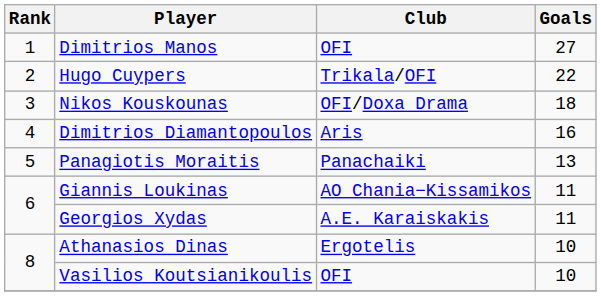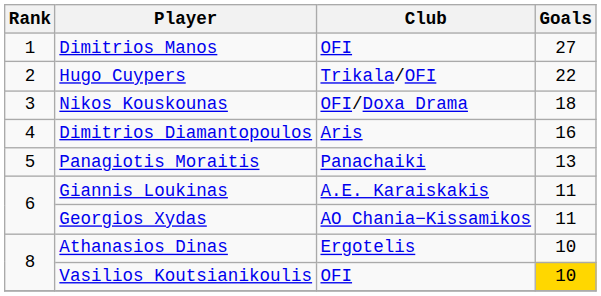 <table class="wikitable" style="text-align:center">
 <tr>
 <th>Rank</th>
 <th>Player</th>
 <th>Club</th>
 <th>Goals</th>
 </tr>
 <tr>
 <td>1</td>
 <td align="left"> <a href='#'>Dimitrios Manos</a></td>
 <td align="left"><a href='#'>OFI</a></td>
 <td>27</td>
 </tr>
 <tr>
 <td>2</td>
 <td align="left"> <a href='#'>Hugo Cuypers</a></td>
 <td align="left"><a href='#'>Trikala</a>/<a href='#'>OFI</a></td>
 <td>22</td>
 </tr>
 <tr>
 <td>3</td>
 <td align="left"> <a href='#'>Nikos Kouskounas</a></td>
 <td align="left"><a href='#'>OFI</a>/<a href='#'>Doxa Drama</a></td>
 <td>18</td>
 </tr>
 <tr>
 <td>4</td>
 <td align="left"> <a href='#'>Dimitrios Diamantopoulos</a></td>
 <td align="left"><a href='#'>Aris</a></td>
 <td>16</td>
 </tr>
 <tr>
 <td>5</td>
 <td align="left"> <a href='#'>Panagiotis Moraitis</a></td>
 <td align="left"><a href='#'>Panachaiki</a></td>
 <td>13</td>
 </tr>
 <tr>
 <td rowspan="2">6</td>
 <td align="left"> <a href='#'>Giannis Loukinas</a></td>
-<td align="left"><a href='#'>AO Chania−Kissamikos</a></td>
+<td align="left"><a href='#'>A.E. Karaiskakis</a></td>
 <td>11</td>
 </tr>
 <tr>
 <td align="left"> <a href='#'>Georgios Xydas</a></td>
-<td align="left"><a href='#'>A.E. Karaiskakis</a></td>
+<td align="left"><a href='#'>AO Chania−Kissamikos</a></td>
 <td>11</td>
 </tr>
 <tr>
 <td rowspan="2">8</td>
 <td align="left"> <a href='#'>Athanasios Dinas</a></td>
 <td align="left"><a href='#'>Ergotelis</a></td>
 <td>10</td>
 </tr>
 <tr>
 <td align="left"> <a href='#'>Vasilios Koutsianikoulis</a></td>
 <td align="left"><a href='#'>OFI</a></td>
-<td>10</td>
+<td style="background: gold;">10</td>
 </tr>
 <tr>
 </tr>
 </table>
